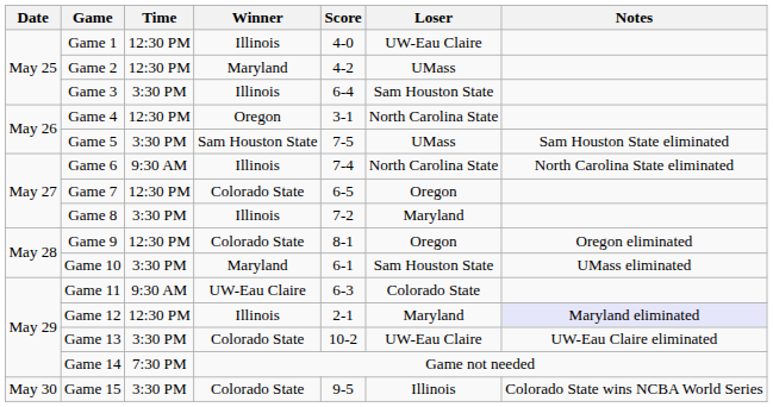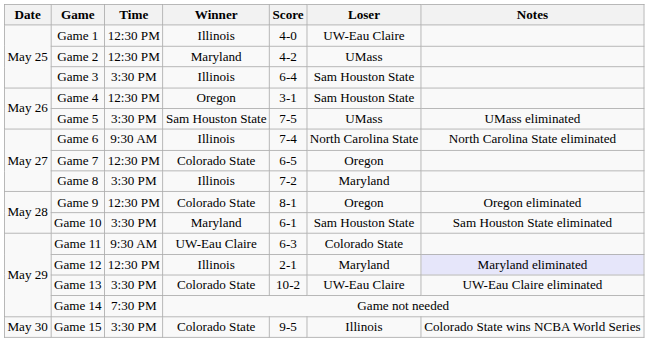 <table class="wikitable">
 <tr align="Center">
 <th>Date</th>
 <th>Game</th>
 <th>Time</th>
 <th>Winner</th>
 <th>Score</th>
 <th>Loser</th>
 <th>Notes</th>
 </tr>
 <tr align="Center">
 <td rowspan=3>May 25</td>
 <td>Game 1</td>
 <td>12:30 PM</td>
 <td>Illinois</td>
 <td>4-0</td>
 <td>UW-Eau Claire</td>
 <td></td>
 </tr>
 <tr align="Center">
 <td>Game 2</td>
 <td>12:30 PM</td>
 <td>Maryland</td>
 <td>4-2</td>
 <td>UMass</td>
 <td></td>
 </tr>
 <tr align="Center">
 <td>Game 3</td>
 <td>3:30 PM</td>
 <td>Illinois</td>
 <td>6-4</td>
 <td>Sam Houston State</td>
 <td></td>
 </tr>
 <tr align="Center">
 <td rowspan=2>May 26</td>
 <td>Game 4</td>
 <td>12:30 PM</td>
 <td>Oregon</td>
 <td>3-1</td>
-<td>North Carolina State</td>
+<td>Sam Houston State</td>
 <td></td>
 </tr>
 <tr align="Center">
 <td>Game 5</td>
 <td>3:30 PM</td>
 <td>Sam Houston State</td>
 <td>7-5</td>
 <td>UMass</td>
-<td>Sam Houston State eliminated</td>
+<td>UMass eliminated</td>
 </tr>
 <tr align="Center">
 <td rowspan=3>May 27</td>
 <td>Game 6</td>
 <td>9:30 AM</td>
 <td>Illinois</td>
 <td>7-4</td>
 <td>North Carolina State</td>
 <td>North Carolina State eliminated</td>
 </tr>
 <tr align="Center">
 <td>Game 7</td>
 <td>12:30 PM</td>
 <td>Colorado State</td>
 <td>6-5</td>
 <td>Oregon</td>
 <td></td>
 </tr>
 <tr align="Center">
 <td>Game 8</td>
 <td>3:30 PM</td>
 <td>Illinois</td>
 <td>7-2</td>
 <td>Maryland</td>
 <td></td>
 </tr>
 <tr align="Center">
 <td rowspan=2>May 28</td>
 <td>Game 9</td>
 <td>12:30 PM</td>
 <td>Colorado State</td>
 <td>8-1</td>
 <td>Oregon</td>
 <td>Oregon eliminated</td>
 </tr>
 <tr align="Center">
 <td>Game 10</td>
 <td>3:30 PM</td>
 <td>Maryland</td>
 <td>6-1</td>
 <td>Sam Houston State</td>
-<td>UMass eliminated</td>
+<td>Sam Houston State eliminated</td>
 </tr>
 <tr align="Center">
 <td rowspan=4>May 29</td>
 <td>Game 11</td>
 <td>9:30 AM</td>
 <td>UW-Eau Claire</td>
 <td>6-3</td>
 <td>Colorado State</td>
 <td></td>
 </tr>
 <tr align="Center">
 <td>Game 12</td>
 <td>12:30 PM</td>
 <td>Illinois</td>
 <td>2-1</td>
 <td>Maryland</td>
 <td style="background: lavender;">Maryland eliminated</td>
 </tr>
 <tr align="Center">
 <td>Game 13</td>
 <td>3:30 PM</td>
 <td>Colorado State</td>
 <td>10-2</td>
 <td>UW-Eau Claire</td>
 <td>UW-Eau Claire eliminated</td>
 </tr>
 <tr align="Center">
 <td>Game 14</td>
 <td>7:30 PM</td>
 <td colspan=4>Game not needed</td>
 </tr>
 <tr align="Center">
 <td>May 30</td>
 <td>Game 15</td>
 <td>3:30 PM</td>
 <td>Colorado State</td>
 <td>9-5</td>
 <td>Illinois</td>
 <td>Colorado State wins NCBA World Series</td>
 </tr>
 </table>
